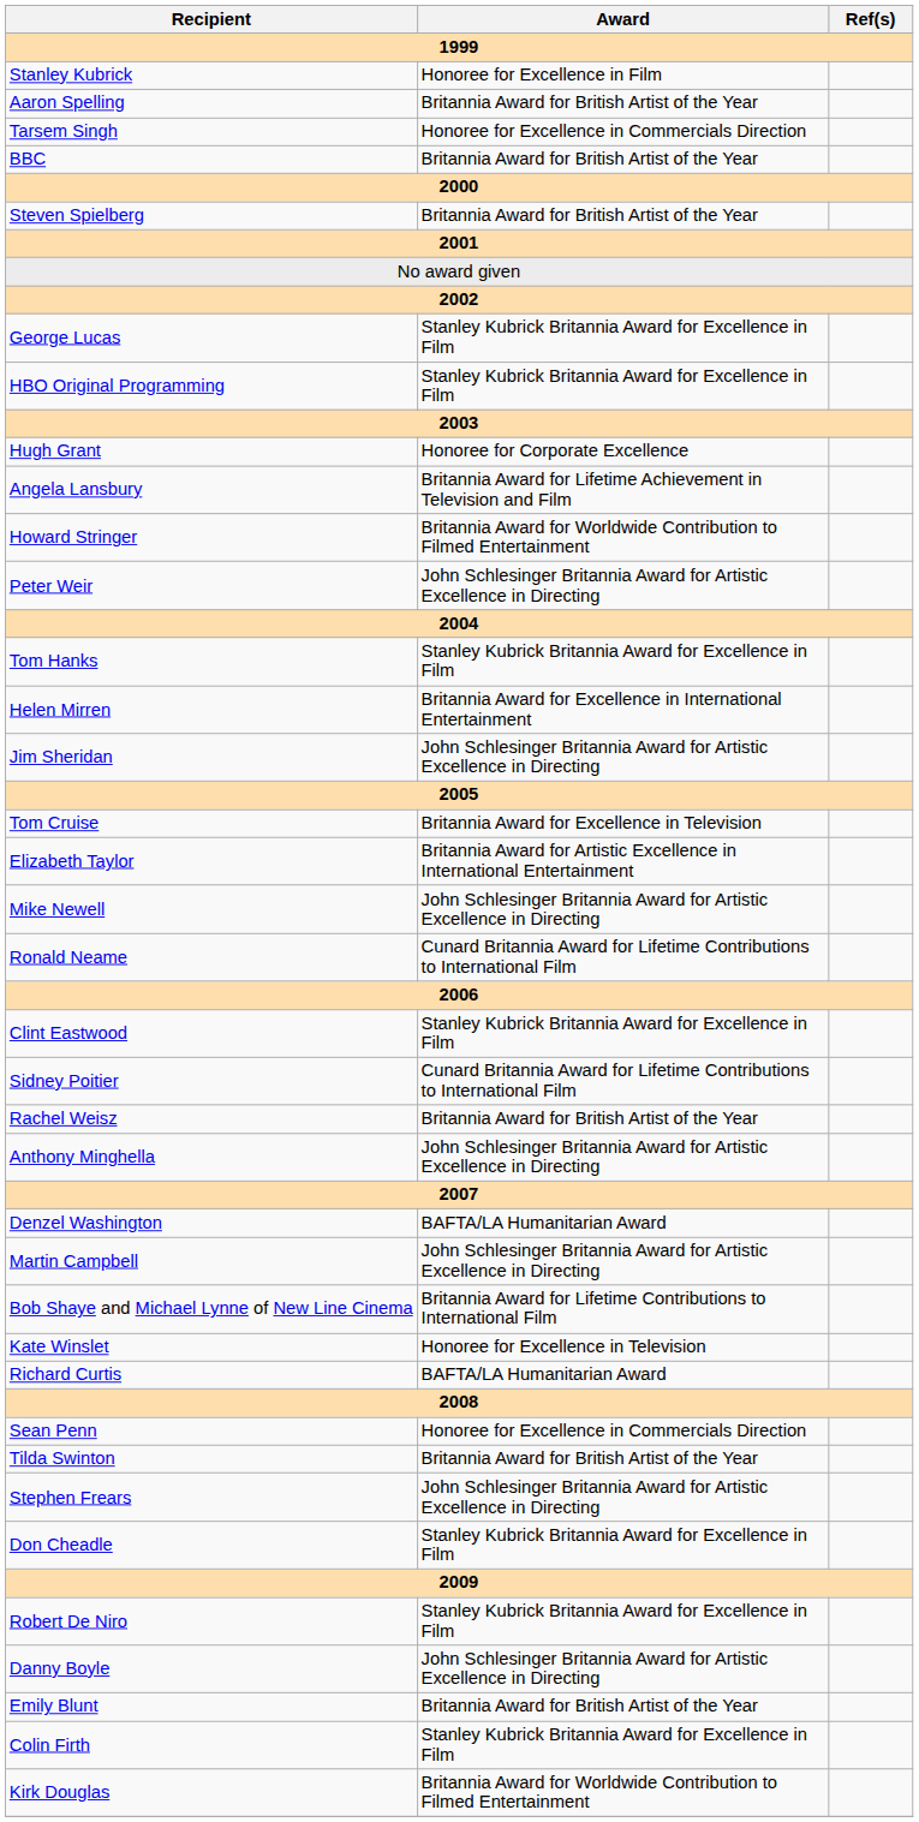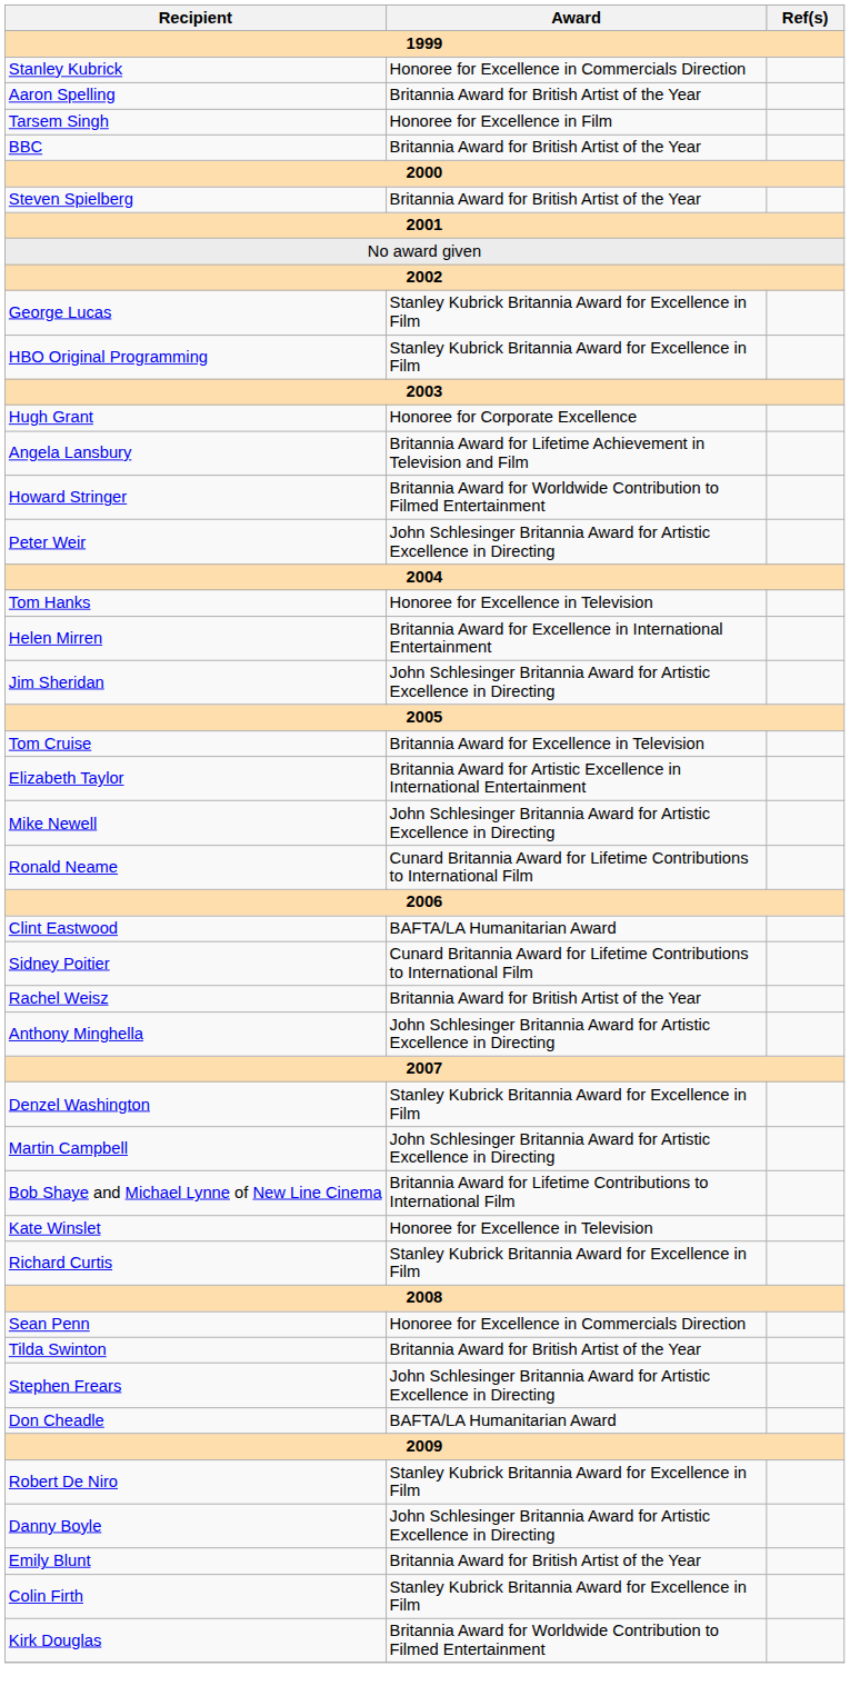 <table class="sortable wikitable" width="65%" align="centre">
 <tr bgcolor="#bebebe">
 <th width="19%">Recipient</th>
 <th width="19%">Award</th>
 <th width="2%">Ref(s)</th>
 </tr>
 <tr>
 <td colspan="4" style="background:#ffdead;" align="center"><strong>1999</strong></td>
 </tr>
 <tr>
 <td><a href='#'>Stanley Kubrick</a></td>
-<td>Honoree for Excellence in Film</td>
+<td>Honoree for Excellence in Commercials Direction</td>
 <td align="center"></td>
 </tr>
 <tr>
 <td><a href='#'>Aaron Spelling</a></td>
 <td>Britannia Award for British Artist of the Year</td>
 <td align="center"></td>
 </tr>
 <tr>
 <td><a href='#'>Tarsem Singh</a></td>
-<td>Honoree for Excellence in Commercials Direction</td>
+<td>Honoree for Excellence in Film</td>
 <td align="center"></td>
 </tr>
 <tr>
 <td><a href='#'>BBC</a></td>
 <td>Britannia Award for British Artist of the Year</td>
 <td align="center"></td>
 </tr>
 <tr>
 <td colspan="4" style="background:#ffdead;" align="center"><strong>2000</strong></td>
 </tr>
 <tr>
 <td><a href='#'>Steven Spielberg</a></td>
 <td>Britannia Award for British Artist of the Year</td>
 <td align="center"></td>
 </tr>
 <tr>
 <td colspan="4" style="background:#ffdead;" align="center"><strong>2001</strong></td>
 </tr>
 <tr>
 <td colspan="3" style="background: #ececec;" align="center">No award given</td>
 </tr>
 <tr>
 <td colspan="4" style="background:#ffdead;" align="center"><strong>2002</strong></td>
 </tr>
 <tr>
 <td><a href='#'>George Lucas</a></td>
 <td>Stanley Kubrick Britannia Award for Excellence in Film</td>
 <td align="center"></td>
 </tr>
 <tr>
 <td><a href='#'>HBO Original Programming</a></td>
 <td>Stanley Kubrick Britannia Award for Excellence in Film</td>
 <td align="center"></td>
 </tr>
 <tr>
 <td colspan="4" style="background:#ffdead;" align="center"><strong>2003</strong></td>
 </tr>
 <tr>
 <td><a href='#'>Hugh Grant</a></td>
 <td>Honoree for Corporate Excellence</td>
 <td align="center"></td>
 </tr>
 <tr>
 <td><a href='#'>Angela Lansbury</a></td>
 <td>Britannia Award for Lifetime Achievement in Television and Film</td>
 <td align="center"></td>
 </tr>
 <tr>
 <td><a href='#'>Howard Stringer</a></td>
 <td>Britannia Award for Worldwide Contribution to Filmed Entertainment</td>
 <td align="center"></td>
 </tr>
 <tr>
 <td><a href='#'>Peter Weir</a></td>
 <td>John Schlesinger Britannia Award for Artistic Excellence in Directing</td>
 <td align="center"></td>
 </tr>
 <tr>
 <td colspan="4" style="background:#ffdead;" align="center"><strong>2004</strong></td>
 </tr>
 <tr>
 <td><a href='#'>Tom Hanks</a></td>
-<td>Stanley Kubrick Britannia Award for Excellence in Film</td>
+<td>Honoree for Excellence in Television</td>
 <td align="center"></td>
 </tr>
 <tr>
 <td><a href='#'>Helen Mirren</a></td>
 <td>Britannia Award for Excellence in International Entertainment</td>
 <td align="center"></td>
 </tr>
 <tr>
 <td><a href='#'>Jim Sheridan</a></td>
 <td>John Schlesinger Britannia Award for Artistic Excellence in Directing</td>
 <td align="center"></td>
 </tr>
 <tr>
 <td colspan="4" style="background:#ffdead;" align="center"><strong>2005</strong></td>
 </tr>
 <tr>
 <td><a href='#'>Tom Cruise</a></td>
 <td>Britannia Award for Excellence in Television</td>
 <td align="center"></td>
 </tr>
 <tr>
 <td><a href='#'>Elizabeth Taylor</a></td>
 <td>Britannia Award for Artistic Excellence in International Entertainment</td>
 <td align="center"></td>
 </tr>
 <tr>
 <td><a href='#'>Mike Newell</a></td>
 <td>John Schlesinger Britannia Award for Artistic Excellence in Directing</td>
 <td align="center"></td>
 </tr>
 <tr>
 <td><a href='#'>Ronald Neame</a></td>
 <td>Cunard Britannia Award for Lifetime Contributions to International Film</td>
 <td align="center"></td>
 </tr>
 <tr>
 <td colspan="4" style="background:#ffdead;" align="center"><strong>2006</strong></td>
 </tr>
 <tr>
 <td><a href='#'>Clint Eastwood</a></td>
-<td>Stanley Kubrick Britannia Award for Excellence in Film</td>
+<td>BAFTA/LA Humanitarian Award</td>
 <td align="center"></td>
 </tr>
 <tr>
 <td><a href='#'>Sidney Poitier</a></td>
 <td>Cunard Britannia Award for Lifetime Contributions to International Film</td>
 <td align="center"></td>
 </tr>
 <tr>
 <td><a href='#'>Rachel Weisz</a></td>
 <td>Britannia Award for British Artist of the Year</td>
 <td align="center"></td>
 </tr>
 <tr>
 <td><a href='#'>Anthony Minghella</a></td>
 <td>John Schlesinger Britannia Award for Artistic Excellence in Directing</td>
 <td align="center"></td>
 </tr>
 <tr>
 <td colspan="4" style="background:#ffdead;" align="center"><strong>2007</strong></td>
 </tr>
 <tr>
 <td><a href='#'>Denzel Washington</a></td>
-<td>BAFTA/LA Humanitarian Award</td>
+<td>Stanley Kubrick Britannia Award for Excellence in Film</td>
 <td align="center"></td>
 </tr>
 <tr>
 <td><a href='#'>Martin Campbell</a></td>
 <td>John Schlesinger Britannia Award for Artistic Excellence in Directing</td>
 <td align="center"></td>
 </tr>
 <tr>
 <td><a href='#'>Bob Shaye</a> and <a href='#'>Michael Lynne</a> of <a href='#'>New Line Cinema</a></td>
 <td>Britannia Award for Lifetime Contributions to International Film</td>
 <td align="center"></td>
 </tr>
 <tr>
 <td><a href='#'>Kate Winslet</a></td>
 <td>Honoree for Excellence in Television</td>
 <td align="center"></td>
 </tr>
 <tr>
 <td><a href='#'>Richard Curtis</a></td>
-<td>BAFTA/LA Humanitarian Award</td>
+<td>Stanley Kubrick Britannia Award for Excellence in Film</td>
 <td align="center"></td>
 </tr>
 <tr>
 <td colspan="4" style="background:#ffdead;" align="center"><strong>2008</strong></td>
 </tr>
 <tr>
 <td><a href='#'>Sean Penn</a></td>
 <td>Honoree for Excellence in Commercials Direction</td>
 <td align="center"></td>
 </tr>
 <tr>
 <td><a href='#'>Tilda Swinton</a></td>
 <td>Britannia Award for British Artist of the Year</td>
 <td align="center"></td>
 </tr>
 <tr>
 <td><a href='#'>Stephen Frears</a></td>
 <td>John Schlesinger Britannia Award for Artistic Excellence in Directing</td>
 <td align="center"></td>
 </tr>
 <tr>
 <td><a href='#'>Don Cheadle</a></td>
-<td>Stanley Kubrick Britannia Award for Excellence in Film</td>
+<td>BAFTA/LA Humanitarian Award</td>
 <td align="center"></td>
 </tr>
 <tr>
 <td colspan="4" style="background:#ffdead;" align="center"><strong>2009</strong></td>
 </tr>
 <tr>
 <td><a href='#'>Robert De Niro</a></td>
 <td>Stanley Kubrick Britannia Award for Excellence in Film</td>
 <td align="center"></td>
 </tr>
 <tr>
 <td><a href='#'>Danny Boyle</a></td>
 <td>John Schlesinger Britannia Award for Artistic Excellence in Directing</td>
 <td align="center"></td>
 </tr>
 <tr>
 <td><a href='#'>Emily Blunt</a></td>
 <td>Britannia Award for British Artist of the Year</td>
 <td align="center"></td>
 </tr>
 <tr>
 <td><a href='#'>Colin Firth</a></td>
 <td>Stanley Kubrick Britannia Award for Excellence in Film</td>
 <td align="center"></td>
 </tr>
 <tr>
 <td><a href='#'>Kirk Douglas</a></td>
 <td>Britannia Award for Worldwide Contribution to Filmed Entertainment</td>
 <td align="center"></td>
 </tr>
 <tr>
 </tr>
 </table>
